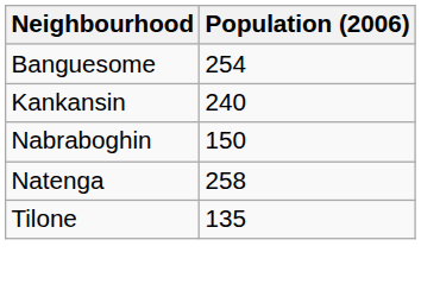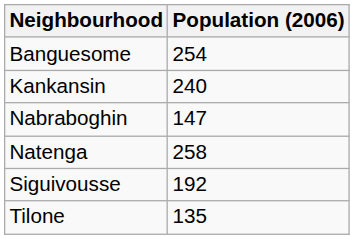 <table class="wikitable">
 <tr>
 <th>Neighbourhood</th>
 <th>Population (2006)</th>
 </tr>
 <tr>
 <td>Banguesome</td>
 <td>254</td>
 </tr>
 <tr>
 <td>Kankansin</td>
 <td>240</td>
 </tr>
 <tr>
 <td>Nabraboghin</td>
-<td>150</td>
+<td>147</td>
 </tr>
 <tr>
 <td>Natenga</td>
 <td>258</td>
 </tr>
 <tr>
+<td>Siguivousse</td>
+<td>192</td>
+</tr>
+<tr>
 <td>Tilone</td>
 <td>135</td>
 </tr>
 </table>
